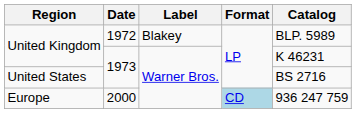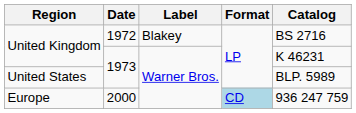 <table class="wikitable">
 <tr>
 <th>Region</th>
 <th>Date</th>
 <th>Label</th>
 <th>Format</th>
 <th>Catalog</th>
 </tr>
 <tr>
 <td rowspan="2">United Kingdom</td>
 <td>1972</td>
 <td>Blakey</td>
 <td rowspan="3"><a href='#'>LP</a></td>
-<td>BLP. 5989</td>
+<td>BS 2716</td>
 </tr>
 <tr>
 <td rowspan="2">1973</td>
 <td rowspan="3"><a href='#'>Warner Bros.</a></td>
 <td>K 46231</td>
 </tr>
 <tr>
 <td>United States</td>
-<td>BS 2716</td>
+<td>BLP. 5989</td>
 </tr>
 <tr>
 <td>Europe</td>
 <td>2000</td>
 <td style="background: lightblue;"><a href='#'>CD</a></td>
 <td>936 247 759</td>
 </tr>
 </table>
